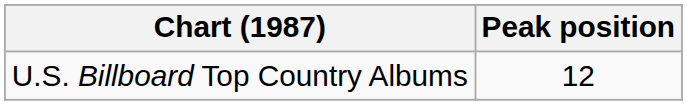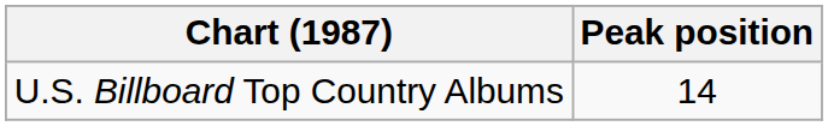 <table class="wikitable">
 <tr>
 <th>Chart (1987)</th>
 <th>Peak position</th>
 </tr>
 <tr>
 <td>U.S. <em>Billboard</em> Top Country Albums</td>
-<td align="center">12</td>
+<td align="center">14</td>
 </tr>
 </table>
